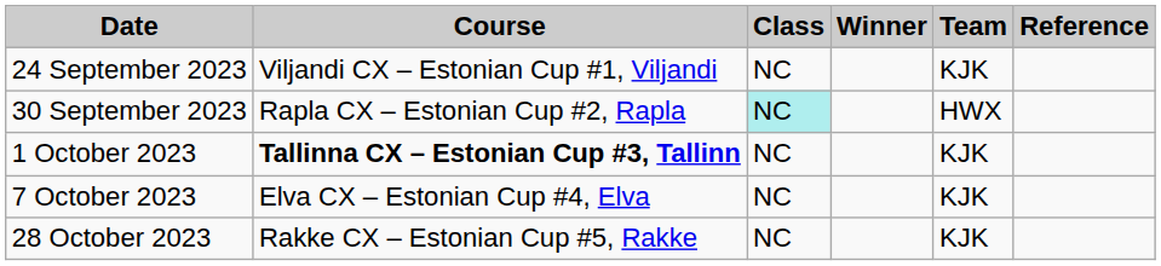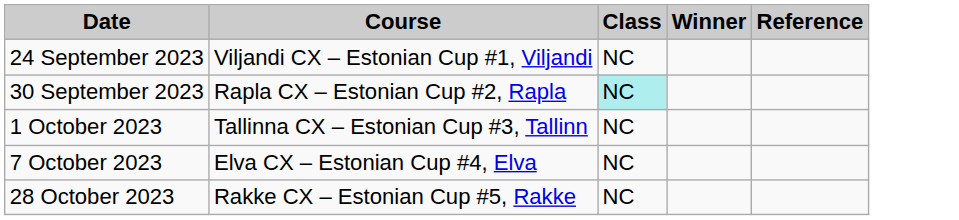 <table class="wikitable sortable alternance ">
 <tr>
 <th scope="col" style="background-color:#CCCCCC;">Date</th>
 <th scope="col" style="background-color:#CCCCCC;">Course</th>
 <th scope="col" style="background-color:#CCCCCC;">Class</th>
 <th scope="col" style="background-color:#CCCCCC;">Winner</th>
-<th scope="col" style="background-color:#CCCCCC;">Team</th>
 <th scope="col" style="background-color:#CCCCCC;">Reference</th>
 </tr>
 <tr>
 <td>24 September 2023</td>
 <td> Viljandi CX – Estonian Cup #1, <a href='#'>Viljandi</a></td>
 <td>NC</td>
 <td></td>
-<td>KJK</td>
 <td></td>
 </tr>
 <tr>
 <td>30 September 2023</td>
 <td> Rapla CX – Estonian Cup #2, <a href='#'>Rapla</a></td>
 <td style="background: paleturquoise;">NC</td>
 <td></td>
-<td>HWX</td>
 <td></td>
 </tr>
 <tr>
 <td>1 October 2023</td>
-<td><strong> Tallinna CX – Estonian Cup #3, <a href='#'>Tallinn</a></strong></td>
+<td> Tallinna CX – Estonian Cup #3, <a href='#'>Tallinn</a></td>
 <td>NC</td>
 <td></td>
-<td>KJK</td>
 <td></td>
 </tr>
 <tr>
 <td>7 October 2023</td>
 <td> Elva CX – Estonian Cup #4, <a href='#'>Elva</a></td>
 <td>NC</td>
 <td></td>
-<td>KJK</td>
 <td></td>
 </tr>
 <tr>
 <td>28 October 2023</td>
 <td> Rakke CX – Estonian Cup #5, <a href='#'>Rakke</a></td>
 <td>NC</td>
 <td></td>
-<td>KJK</td>
 <td></td>
 </tr>
 </table>
